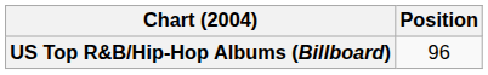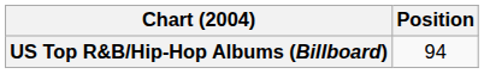 <table class="wikitable plainrowheaders" style="text-align:center">
 <tr>
 <th scope="col">Chart (2004)</th>
 <th scope="col">Position</th>
 </tr>
 <tr>
 <th scope="row">US Top R&B/Hip-Hop Albums (<em>Billboard</em>)</th>
-<td>96</td>
+<td>94</td>
 </tr>
 </table>
